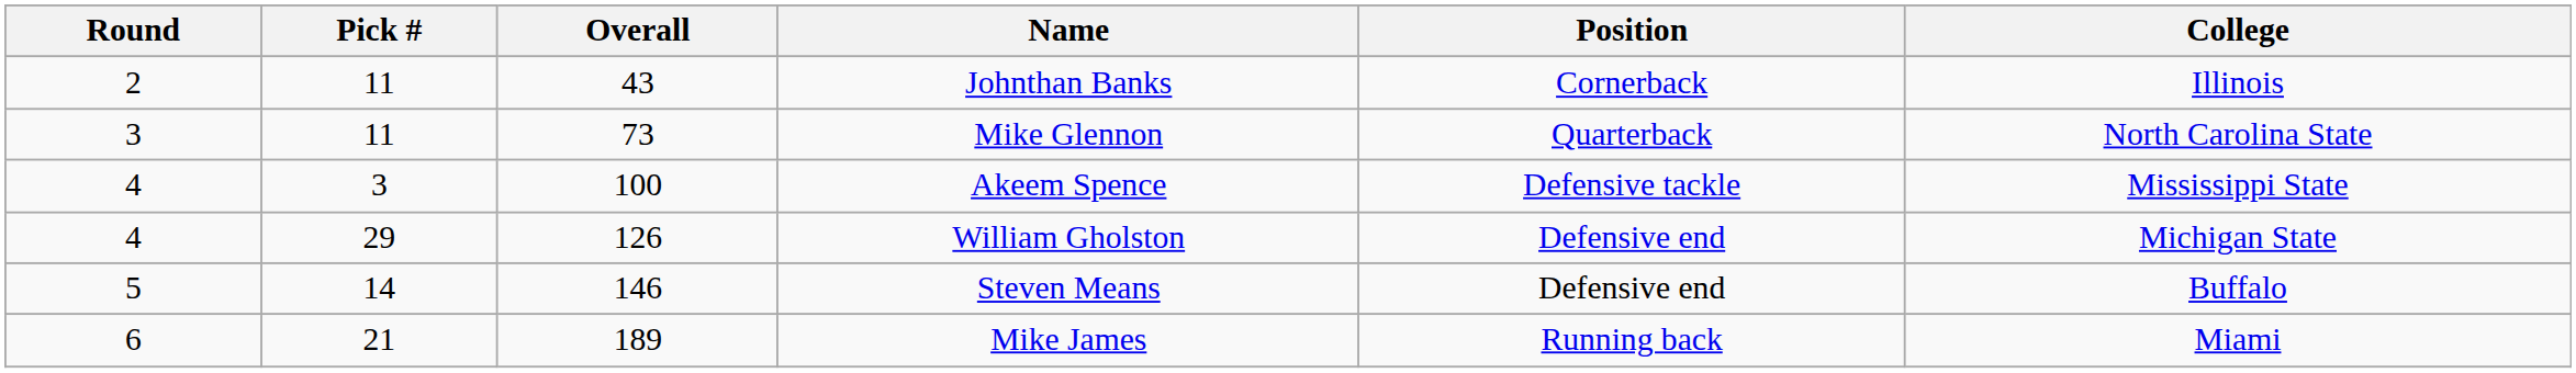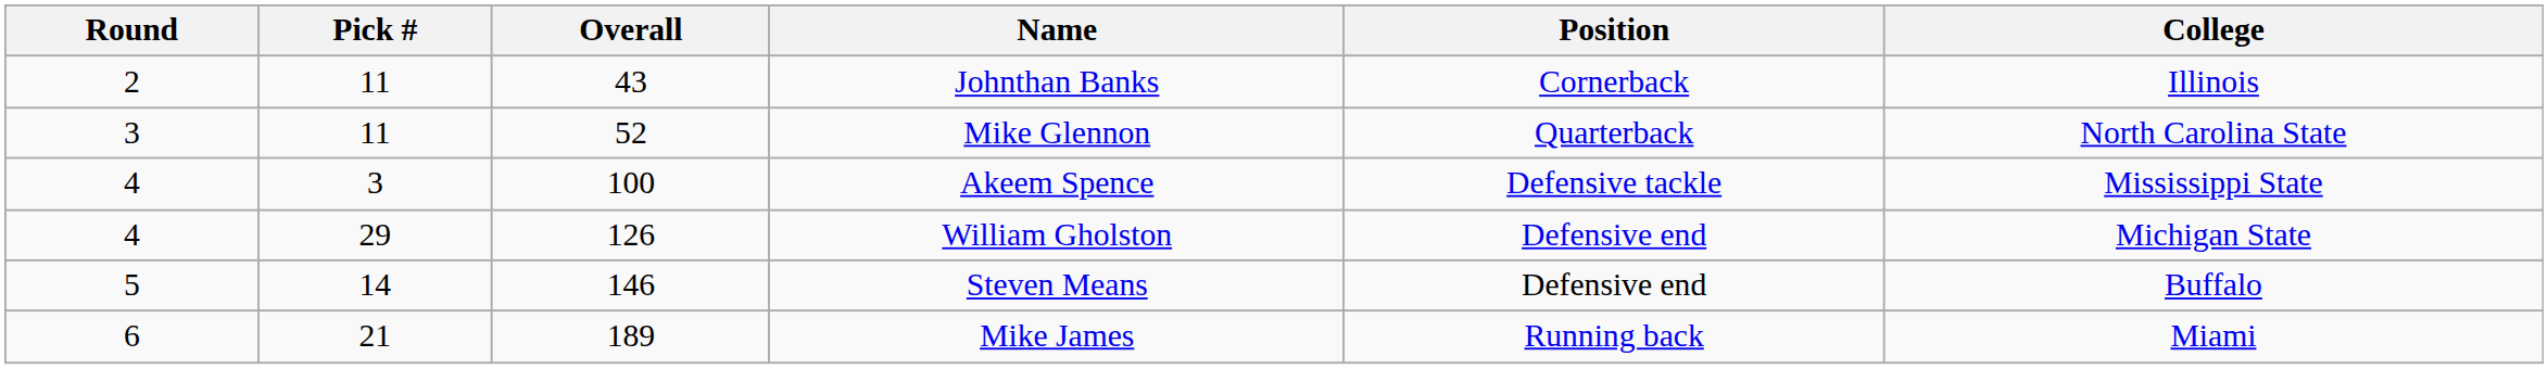 <table class="wikitable sortable sortable" style="width: 100%; text-align:center">
 <tr>
 <th>Round</th>
 <th>Pick #</th>
 <th>Overall</th>
 <th>Name</th>
 <th>Position</th>
 <th>College</th>
 </tr>
 <tr>
 <td>2</td>
 <td>11</td>
 <td>43</td>
 <td><a href='#'>Johnthan Banks</a></td>
 <td><a href='#'>Cornerback</a></td>
 <td><a href='#'>Illinois</a></td>
 </tr>
 <tr>
 <td>3</td>
 <td>11</td>
-<td>73</td>
+<td>52</td>
 <td><a href='#'>Mike Glennon</a></td>
 <td><a href='#'>Quarterback</a></td>
 <td><a href='#'>North Carolina State</a></td>
 </tr>
 <tr>
 <td>4</td>
 <td>3</td>
 <td>100</td>
 <td><a href='#'>Akeem Spence</a></td>
 <td><a href='#'>Defensive tackle</a></td>
 <td><a href='#'>Mississippi State</a></td>
 </tr>
 <tr>
 <td>4</td>
 <td>29</td>
 <td>126</td>
 <td><a href='#'>William Gholston</a></td>
 <td><a href='#'>Defensive end</a></td>
 <td><a href='#'>Michigan State</a></td>
 </tr>
 <tr>
 <td>5</td>
 <td>14</td>
 <td>146</td>
 <td><a href='#'>Steven Means</a></td>
 <td>Defensive end</td>
 <td><a href='#'>Buffalo</a></td>
 </tr>
 <tr>
 <td>6</td>
 <td>21</td>
 <td>189</td>
 <td><a href='#'>Mike James</a></td>
 <td><a href='#'>Running back</a></td>
 <td><a href='#'>Miami</a></td>
 </tr>
 </table>
